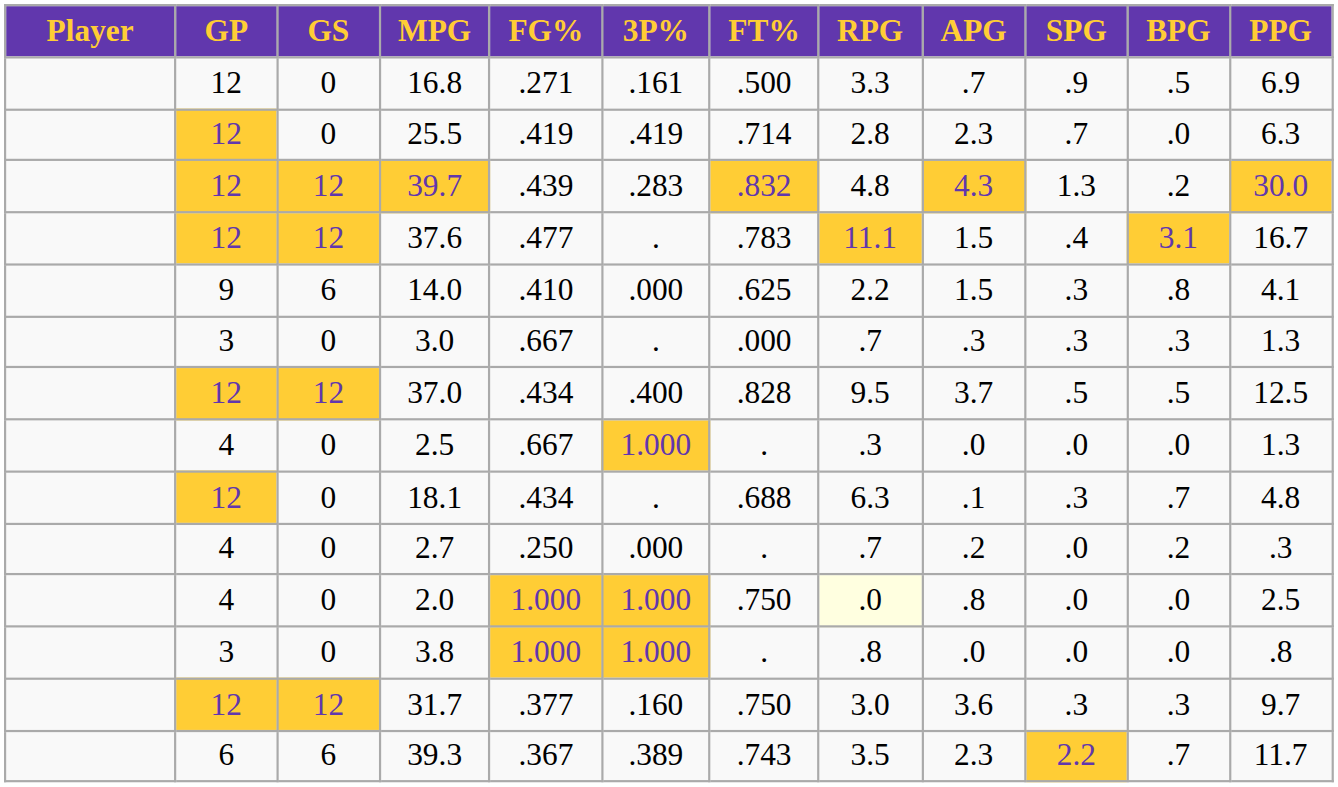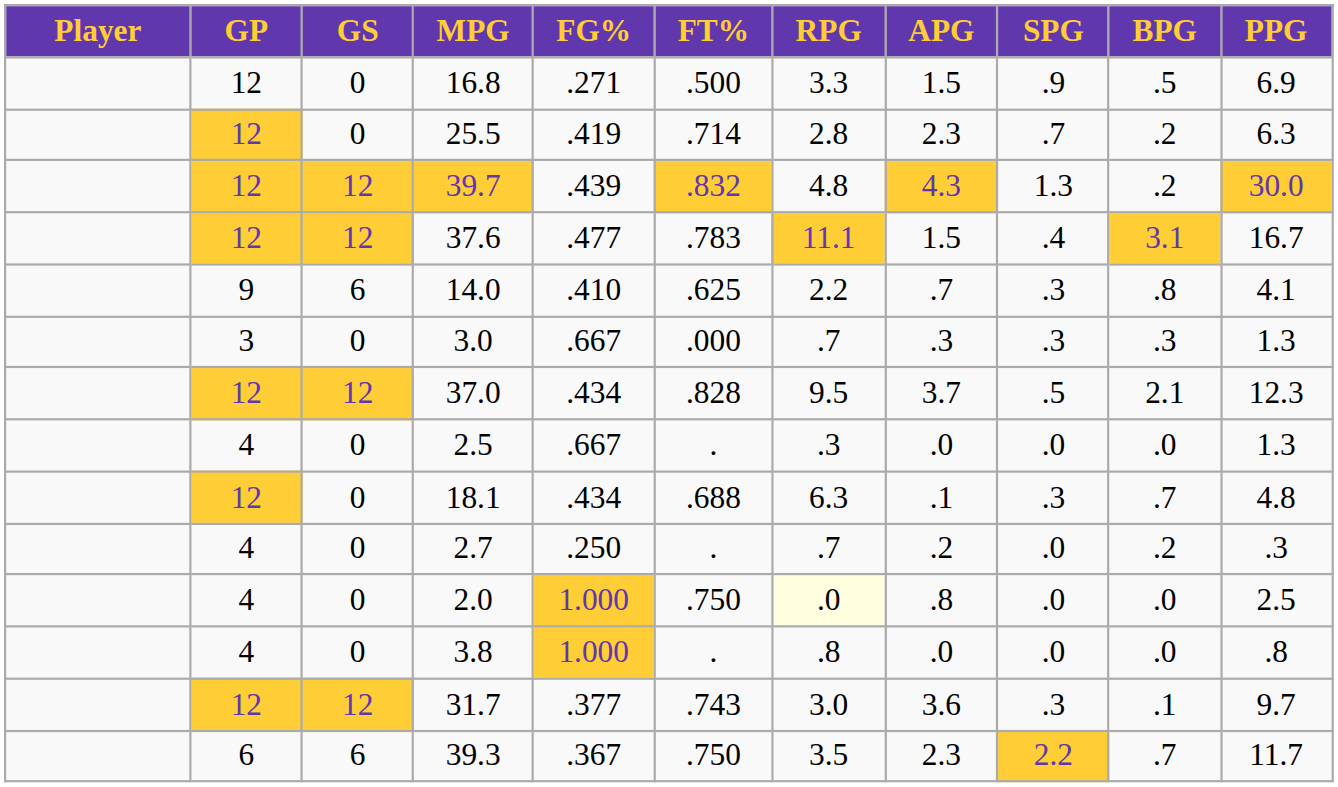 <table class="wikitable sortable" style="font-size:90%; text-align:center;">
 <tr>
 <th style="background:#6137ad;color:#ffcd35;" width="10%">Player</th>
 <th style="background:#6137ad;color:#ffcd35;" width="6%">GP</th>
 <th style="background:#6137ad;color:#ffcd35;" width="6%">GS</th>
 <th style="background:#6137ad;color:#ffcd35;" width="6%">MPG</th>
 <th style="background:#6137ad;color:#ffcd35;" width="6%">FG%</th>
-<th style="background:#6137ad;color:#ffcd35;" width="6%">3P%</th>
 <th style="background:#6137ad;color:#ffcd35;" width="6%">FT%</th>
 <th style="background:#6137ad;color:#ffcd35;" width="6%">RPG</th>
 <th style="background:#6137ad;color:#ffcd35;" width="6%">APG</th>
 <th style="background:#6137ad;color:#ffcd35;" width="6%">SPG</th>
 <th style="background:#6137ad;color:#ffcd35;" width="6%">BPG</th>
 <th style="background:#6137ad;color:#ffcd35;" width="6%">PPG</th>
 </tr>
 <tr>
 <td></td>
 <td>12</td>
 <td>0</td>
 <td>16.8</td>
 <td>.271</td>
-<td>.161</td>
 <td>.500</td>
 <td>3.3</td>
-<td>.7</td>
+<td>1.5</td>
 <td>.9</td>
 <td>.5</td>
 <td>6.9</td>
 </tr>
 <tr>
 <td></td>
 <td style="background:#ffcd35;color:#6137ad;">12</td>
 <td>0</td>
 <td>25.5</td>
 <td>.419</td>
-<td>.419</td>
 <td>.714</td>
 <td>2.8</td>
 <td>2.3</td>
 <td>.7</td>
-<td>.0</td>
+<td>.2</td>
 <td>6.3</td>
 </tr>
 <tr>
 <td></td>
 <td style="background:#ffcd35;color:#6137ad;">12</td>
 <td style="background:#ffcd35;color:#6137ad;">12</td>
 <td style="background:#ffcd35;color:#6137ad;">39.7</td>
 <td>.439</td>
-<td>.283</td>
 <td style="background:#ffcd35;color:#6137ad;">.832</td>
 <td>4.8</td>
 <td style="background:#ffcd35;color:#6137ad;">4.3</td>
 <td>1.3</td>
 <td>.2</td>
 <td style="background:#ffcd35;color:#6137ad;">30.0</td>
 </tr>
 <tr>
 <td></td>
 <td style="background:#ffcd35;color:#6137ad;">12</td>
 <td style="background:#ffcd35;color:#6137ad;">12</td>
 <td>37.6</td>
 <td>.477</td>
-<td>.</td>
 <td>.783</td>
 <td style="background:#ffcd35;color:#6137ad;">11.1</td>
 <td>1.5</td>
 <td>.4</td>
 <td style="background:#ffcd35;color:#6137ad;">3.1</td>
 <td>16.7</td>
 </tr>
 <tr>
 <td></td>
 <td>9</td>
 <td>6</td>
 <td>14.0</td>
 <td>.410</td>
-<td>.000</td>
 <td>.625</td>
 <td>2.2</td>
-<td>1.5</td>
+<td>.7</td>
 <td>.3</td>
 <td>.8</td>
 <td>4.1</td>
 </tr>
 <tr>
 <td></td>
 <td>3</td>
 <td>0</td>
 <td>3.0</td>
 <td>.667</td>
-<td>.</td>
 <td>.000</td>
 <td>.7</td>
 <td>.3</td>
 <td>.3</td>
 <td>.3</td>
 <td>1.3</td>
 </tr>
 <tr>
 <td></td>
 <td style="background:#ffcd35;color:#6137ad;">12</td>
 <td style="background:#ffcd35;color:#6137ad;">12</td>
 <td>37.0</td>
 <td>.434</td>
-<td>.400</td>
 <td>.828</td>
 <td>9.5</td>
 <td>3.7</td>
 <td>.5</td>
-<td>.5</td>
-<td>12.5</td>
+<td>2.1</td>
+<td>12.3</td>
 </tr>
 <tr>
 <td></td>
 <td>4</td>
 <td>0</td>
 <td>2.5</td>
 <td>.667</td>
-<td style="background:#ffcd35;color:#6137ad;">1.000</td>
 <td>.</td>
 <td>.3</td>
 <td>.0</td>
 <td>.0</td>
 <td>.0</td>
 <td>1.3</td>
 </tr>
 <tr>
 <td></td>
 <td style="background:#ffcd35;color:#6137ad;">12</td>
 <td>0</td>
 <td>18.1</td>
 <td>.434</td>
-<td>.</td>
 <td>.688</td>
 <td>6.3</td>
 <td>.1</td>
 <td>.3</td>
 <td>.7</td>
 <td>4.8</td>
 </tr>
 <tr>
 <td></td>
 <td>4</td>
 <td>0</td>
 <td>2.7</td>
 <td>.250</td>
-<td>.000</td>
 <td>.</td>
 <td>.7</td>
 <td>.2</td>
 <td>.0</td>
 <td>.2</td>
 <td>.3</td>
 </tr>
 <tr>
 <td></td>
 <td>4</td>
 <td>0</td>
 <td>2.0</td>
 <td style="background:#ffcd35;color:#6137ad;">1.000</td>
-<td style="background:#ffcd35;color:#6137ad;">1.000</td>
 <td>.750</td>
 <td style="background: lightyellow;">.0</td>
 <td>.8</td>
 <td>.0</td>
 <td>.0</td>
 <td>2.5</td>
 </tr>
 <tr>
 <td></td>
-<td>3</td>
+<td>4</td>
 <td>0</td>
 <td>3.8</td>
-<td style="background:#ffcd35;color:#6137ad;">1.000</td>
 <td style="background:#ffcd35;color:#6137ad;">1.000</td>
 <td>.</td>
 <td>.8</td>
 <td>.0</td>
 <td>.0</td>
 <td>.0</td>
 <td>.8</td>
 </tr>
 <tr>
 <td></td>
 <td style="background:#ffcd35;color:#6137ad;">12</td>
 <td style="background:#ffcd35;color:#6137ad;">12</td>
 <td>31.7</td>
 <td>.377</td>
-<td>.160</td>
-<td>.750</td>
+<td>.743</td>
 <td>3.0</td>
 <td>3.6</td>
 <td>.3</td>
-<td>.3</td>
+<td>.1</td>
 <td>9.7</td>
 </tr>
 <tr>
 <td></td>
 <td>6</td>
 <td>6</td>
 <td>39.3</td>
 <td>.367</td>
-<td>.389</td>
-<td>.743</td>
+<td>.750</td>
 <td>3.5</td>
 <td>2.3</td>
 <td style="background:#ffcd35;color:#6137ad;">2.2</td>
 <td>.7</td>
 <td>11.7</td>
 </tr>
 </table>
